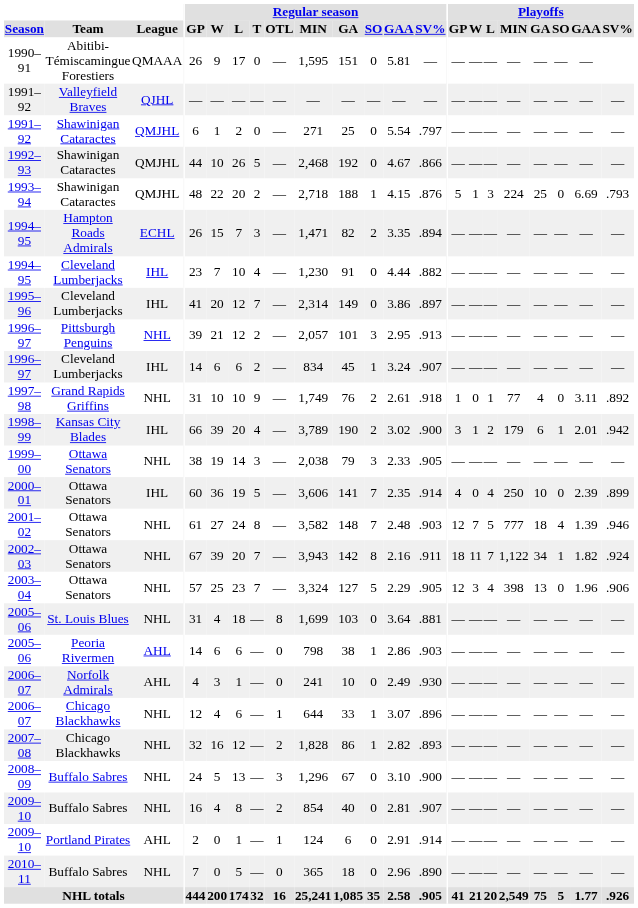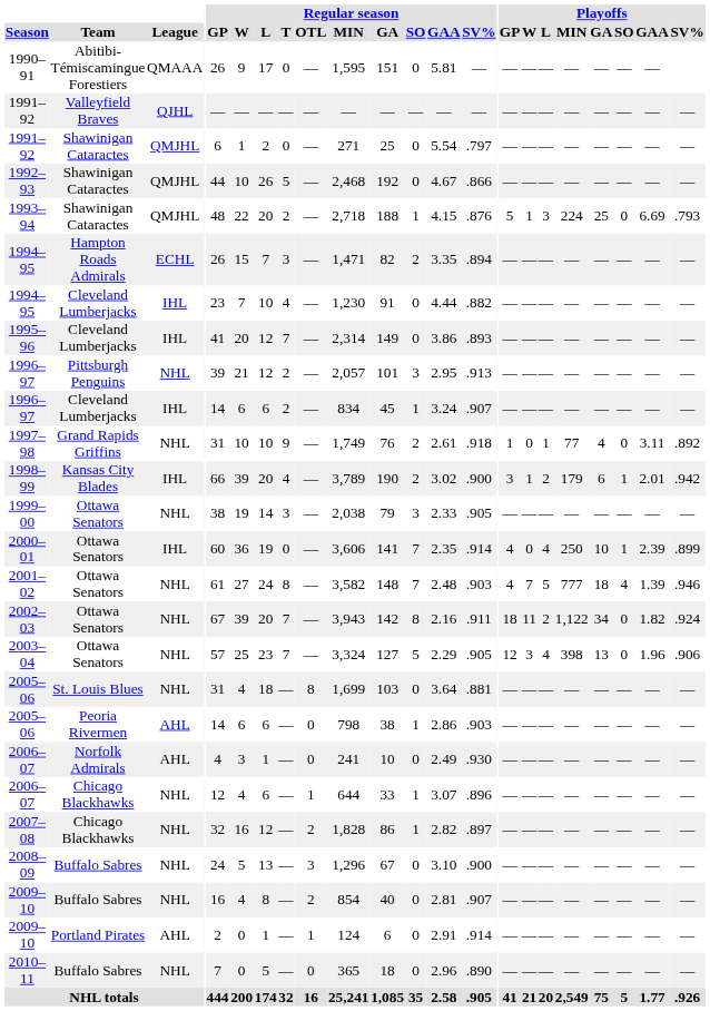 <table border="0" cellpadding="1" cellspacing="0" style="width:95%; text-align:center;">
 <tr bgcolor="#e0e0e0">
 <th colspan="3" bgcolor="#ffffff"></th>
 <th rowspan="99" bgcolor="#ffffff"></th>
 <th colspan="10" bgcolor="#e0e0e0"><a href='#'>Regular season</a></th>
 <th rowspan="99" bgcolor="#ffffff"></th>
 <th colspan="8" bgcolor="#e0e0e0"><a href='#'>Playoffs</a></th>
 </tr>
 <tr bgcolor="#e0e0e0">
 <th><a href='#'>Season</a></th>
 <th>Team</th>
 <th>League</th>
 <th>GP</th>
 <th>W</th>
 <th>L</th>
 <th>T</th>
 <th>OTL</th>
 <th>MIN</th>
 <th>GA</th>
 <th><a href='#'>SO</a></th>
 <th><a href='#'>GAA</a></th>
 <th><a href='#'>SV%</a></th>
 <th>GP</th>
 <th>W</th>
 <th>L</th>
 <th>MIN</th>
 <th>GA</th>
 <th>SO</th>
 <th>GAA</th>
 <th>SV%</th>
 </tr>
 <tr>
 <td>1990–91</td>
 <td>Abitibi-Témiscamingue Forestiers</td>
 <td>QMAAA</td>
 <td>26</td>
 <td>9</td>
 <td>17</td>
 <td>0</td>
 <td>—</td>
 <td>1,595</td>
 <td>151</td>
 <td>0</td>
 <td>5.81</td>
 <td>—</td>
 <td>—</td>
 <td>—</td>
 <td>—</td>
 <td>—</td>
 <td>—</td>
 <td>—</td>
 <td>—</td>
 </tr>
 <tr bgcolor="#f0f0f0">
 <td>1991–92</td>
 <td><a href='#'>Valleyfield Braves</a></td>
 <td><a href='#'>QJHL</a></td>
 <td>—</td>
 <td>—</td>
 <td>—</td>
 <td>—</td>
 <td>—</td>
 <td>—</td>
 <td>—</td>
 <td>—</td>
 <td>—</td>
 <td>—</td>
 <td>—</td>
 <td>—</td>
 <td>—</td>
 <td>—</td>
 <td>—</td>
 <td>—</td>
 <td>—</td>
 <td>—</td>
 </tr>
 <tr>
 <td><a href='#'>1991–92</a></td>
 <td><a href='#'>Shawinigan Cataractes</a></td>
 <td><a href='#'>QMJHL</a></td>
 <td>6</td>
 <td>1</td>
 <td>2</td>
 <td>0</td>
 <td>—</td>
 <td>271</td>
 <td>25</td>
 <td>0</td>
 <td>5.54</td>
 <td>.797</td>
 <td>—</td>
 <td>—</td>
 <td>—</td>
 <td>—</td>
 <td>—</td>
 <td>—</td>
 <td>—</td>
 <td>—</td>
 </tr>
 <tr bgcolor="#f0f0f0">
 <td><a href='#'>1992–93</a></td>
 <td>Shawinigan Cataractes</td>
 <td>QMJHL</td>
 <td>44</td>
 <td>10</td>
 <td>26</td>
 <td>5</td>
 <td>—</td>
 <td>2,468</td>
 <td>192</td>
 <td>0</td>
 <td>4.67</td>
 <td>.866</td>
 <td>—</td>
 <td>—</td>
 <td>—</td>
 <td>—</td>
 <td>—</td>
 <td>—</td>
 <td>—</td>
 <td>—</td>
 </tr>
 <tr>
 <td><a href='#'>1993–94</a></td>
 <td>Shawinigan Cataractes</td>
 <td>QMJHL</td>
 <td>48</td>
 <td>22</td>
 <td>20</td>
 <td>2</td>
 <td>—</td>
 <td>2,718</td>
 <td>188</td>
 <td>1</td>
 <td>4.15</td>
 <td>.876</td>
 <td>5</td>
 <td>1</td>
 <td>3</td>
 <td>224</td>
 <td>25</td>
 <td>0</td>
 <td>6.69</td>
 <td>.793</td>
 </tr>
 <tr bgcolor="#f0f0f0">
 <td><a href='#'>1994–95</a></td>
 <td><a href='#'>Hampton Roads Admirals</a></td>
 <td><a href='#'>ECHL</a></td>
 <td>26</td>
 <td>15</td>
 <td>7</td>
 <td>3</td>
 <td>—</td>
 <td>1,471</td>
 <td>82</td>
 <td>2</td>
 <td>3.35</td>
 <td>.894</td>
 <td>—</td>
 <td>—</td>
 <td>—</td>
 <td>—</td>
 <td>—</td>
 <td>—</td>
 <td>—</td>
 <td>—</td>
 </tr>
 <tr>
 <td><a href='#'>1994–95</a></td>
 <td><a href='#'>Cleveland Lumberjacks</a></td>
 <td><a href='#'>IHL</a></td>
 <td>23</td>
 <td>7</td>
 <td>10</td>
 <td>4</td>
 <td>—</td>
 <td>1,230</td>
 <td>91</td>
 <td>0</td>
 <td>4.44</td>
 <td>.882</td>
 <td>—</td>
 <td>—</td>
 <td>—</td>
 <td>—</td>
 <td>—</td>
 <td>—</td>
 <td>—</td>
 <td>—</td>
 </tr>
 <tr bgcolor="#f0f0f0">
 <td><a href='#'>1995–96</a></td>
 <td>Cleveland Lumberjacks</td>
 <td>IHL</td>
 <td>41</td>
 <td>20</td>
 <td>12</td>
 <td>7</td>
 <td>—</td>
 <td>2,314</td>
 <td>149</td>
 <td>0</td>
 <td>3.86</td>
-<td>.897</td>
+<td>.893</td>
 <td>—</td>
 <td>—</td>
 <td>—</td>
 <td>—</td>
 <td>—</td>
 <td>—</td>
 <td>—</td>
 <td>—</td>
 </tr>
 <tr>
 <td><a href='#'>1996–97</a></td>
 <td><a href='#'>Pittsburgh Penguins</a></td>
 <td><a href='#'>NHL</a></td>
 <td>39</td>
 <td>21</td>
 <td>12</td>
 <td>2</td>
 <td>—</td>
 <td>2,057</td>
 <td>101</td>
 <td>3</td>
 <td>2.95</td>
 <td>.913</td>
 <td>—</td>
 <td>—</td>
 <td>—</td>
 <td>—</td>
 <td>—</td>
 <td>—</td>
 <td>—</td>
 <td>—</td>
 </tr>
 <tr bgcolor="#f0f0f0">
 <td><a href='#'>1996–97</a></td>
 <td>Cleveland Lumberjacks</td>
 <td>IHL</td>
 <td>14</td>
 <td>6</td>
 <td>6</td>
 <td>2</td>
 <td>—</td>
 <td>834</td>
 <td>45</td>
 <td>1</td>
 <td>3.24</td>
 <td>.907</td>
 <td>—</td>
 <td>—</td>
 <td>—</td>
 <td>—</td>
 <td>—</td>
 <td>—</td>
 <td>—</td>
 <td>—</td>
 </tr>
 <tr>
 <td><a href='#'>1997–98</a></td>
 <td><a href='#'>Grand Rapids Griffins</a></td>
 <td>NHL</td>
 <td>31</td>
 <td>10</td>
 <td>10</td>
 <td>9</td>
 <td>—</td>
 <td>1,749</td>
 <td>76</td>
 <td>2</td>
 <td>2.61</td>
 <td>.918</td>
 <td>1</td>
 <td>0</td>
 <td>1</td>
 <td>77</td>
 <td>4</td>
 <td>0</td>
 <td>3.11</td>
 <td>.892</td>
 </tr>
 <tr bgcolor="#f0f0f0">
 <td><a href='#'>1998–99</a></td>
 <td><a href='#'>Kansas City Blades</a></td>
 <td>IHL</td>
 <td>66</td>
 <td>39</td>
 <td>20</td>
 <td>4</td>
 <td>—</td>
 <td>3,789</td>
 <td>190</td>
 <td>2</td>
 <td>3.02</td>
 <td>.900</td>
 <td>3</td>
 <td>1</td>
 <td>2</td>
 <td>179</td>
 <td>6</td>
 <td>1</td>
 <td>2.01</td>
 <td>.942</td>
 </tr>
 <tr>
 <td><a href='#'>1999–00</a></td>
 <td><a href='#'>Ottawa Senators</a></td>
 <td>NHL</td>
 <td>38</td>
 <td>19</td>
 <td>14</td>
 <td>3</td>
 <td>—</td>
 <td>2,038</td>
 <td>79</td>
 <td>3</td>
 <td>2.33</td>
 <td>.905</td>
 <td>—</td>
 <td>—</td>
 <td>—</td>
 <td>—</td>
 <td>—</td>
 <td>—</td>
 <td>—</td>
 <td>—</td>
 </tr>
 <tr bgcolor="#f0f0f0">
 <td><a href='#'>2000–01</a></td>
 <td>Ottawa Senators</td>
 <td>IHL</td>
 <td>60</td>
 <td>36</td>
 <td>19</td>
-<td>5</td>
+<td>0</td>
 <td>—</td>
 <td>3,606</td>
 <td>141</td>
 <td>7</td>
 <td>2.35</td>
 <td>.914</td>
 <td>4</td>
 <td>0</td>
 <td>4</td>
 <td>250</td>
 <td>10</td>
-<td>0</td>
+<td>1</td>
 <td>2.39</td>
 <td>.899</td>
 </tr>
 <tr>
 <td><a href='#'>2001–02</a></td>
 <td>Ottawa Senators</td>
 <td>NHL</td>
 <td>61</td>
 <td>27</td>
 <td>24</td>
 <td>8</td>
 <td>—</td>
 <td>3,582</td>
 <td>148</td>
 <td>7</td>
 <td>2.48</td>
 <td>.903</td>
-<td>12</td>
+<td>4</td>
 <td>7</td>
 <td>5</td>
 <td>777</td>
 <td>18</td>
 <td>4</td>
 <td>1.39</td>
 <td>.946</td>
 </tr>
 <tr bgcolor="#f0f0f0">
 <td><a href='#'>2002–03</a></td>
 <td>Ottawa Senators</td>
 <td>NHL</td>
 <td>67</td>
 <td>39</td>
 <td>20</td>
 <td>7</td>
 <td>—</td>
 <td>3,943</td>
 <td>142</td>
 <td>8</td>
 <td>2.16</td>
 <td>.911</td>
 <td>18</td>
 <td>11</td>
-<td>7</td>
+<td>2</td>
 <td>1,122</td>
 <td>34</td>
-<td>1</td>
+<td>0</td>
 <td>1.82</td>
 <td>.924</td>
 </tr>
 <tr>
 <td><a href='#'>2003–04</a></td>
 <td>Ottawa Senators</td>
 <td>NHL</td>
 <td>57</td>
 <td>25</td>
 <td>23</td>
 <td>7</td>
 <td>—</td>
 <td>3,324</td>
 <td>127</td>
 <td>5</td>
 <td>2.29</td>
 <td>.905</td>
 <td>12</td>
 <td>3</td>
 <td>4</td>
 <td>398</td>
 <td>13</td>
 <td>0</td>
 <td>1.96</td>
 <td>.906</td>
 </tr>
 <tr bgcolor="#f0f0f0">
 <td><a href='#'>2005–06</a></td>
 <td><a href='#'>St. Louis Blues</a></td>
 <td>NHL</td>
 <td>31</td>
 <td>4</td>
 <td>18</td>
 <td>—</td>
 <td>8</td>
 <td>1,699</td>
 <td>103</td>
 <td>0</td>
 <td>3.64</td>
 <td>.881</td>
 <td>—</td>
 <td>—</td>
 <td>—</td>
 <td>—</td>
 <td>—</td>
 <td>—</td>
 <td>—</td>
 <td>—</td>
 </tr>
 <tr>
 <td><a href='#'>2005–06</a></td>
 <td><a href='#'>Peoria Rivermen</a></td>
 <td><a href='#'>AHL</a></td>
 <td>14</td>
 <td>6</td>
 <td>6</td>
 <td>—</td>
 <td>0</td>
 <td>798</td>
 <td>38</td>
 <td>1</td>
 <td>2.86</td>
 <td>.903</td>
 <td>—</td>
 <td>—</td>
 <td>—</td>
 <td>—</td>
 <td>—</td>
 <td>—</td>
 <td>—</td>
 <td>—</td>
 </tr>
 <tr bgcolor="#f0f0f0">
 <td><a href='#'>2006–07</a></td>
 <td><a href='#'>Norfolk Admirals</a></td>
 <td>AHL</td>
 <td>4</td>
 <td>3</td>
 <td>1</td>
 <td>—</td>
 <td>0</td>
 <td>241</td>
 <td>10</td>
 <td>0</td>
 <td>2.49</td>
 <td>.930</td>
 <td>—</td>
 <td>—</td>
 <td>—</td>
 <td>—</td>
 <td>—</td>
 <td>—</td>
 <td>—</td>
 <td>—</td>
 </tr>
 <tr>
 <td><a href='#'>2006–07</a></td>
 <td><a href='#'>Chicago Blackhawks</a></td>
 <td>NHL</td>
 <td>12</td>
 <td>4</td>
 <td>6</td>
 <td>—</td>
 <td>1</td>
 <td>644</td>
 <td>33</td>
 <td>1</td>
 <td>3.07</td>
 <td>.896</td>
 <td>—</td>
 <td>—</td>
 <td>—</td>
 <td>—</td>
 <td>—</td>
 <td>—</td>
 <td>—</td>
 <td>—</td>
 </tr>
 <tr bgcolor="#f0f0f0">
 <td><a href='#'>2007–08</a></td>
 <td>Chicago Blackhawks</td>
 <td>NHL</td>
 <td>32</td>
 <td>16</td>
 <td>12</td>
 <td>—</td>
 <td>2</td>
 <td>1,828</td>
 <td>86</td>
 <td>1</td>
 <td>2.82</td>
-<td>.893</td>
+<td>.897</td>
 <td>—</td>
 <td>—</td>
 <td>—</td>
 <td>—</td>
 <td>—</td>
 <td>—</td>
 <td>—</td>
 <td>—</td>
 </tr>
 <tr>
 <td><a href='#'>2008–09</a></td>
 <td><a href='#'>Buffalo Sabres</a></td>
 <td>NHL</td>
 <td>24</td>
 <td>5</td>
 <td>13</td>
 <td>—</td>
 <td>3</td>
 <td>1,296</td>
 <td>67</td>
 <td>0</td>
 <td>3.10</td>
 <td>.900</td>
 <td>—</td>
 <td>—</td>
 <td>—</td>
 <td>—</td>
 <td>—</td>
 <td>—</td>
 <td>—</td>
 <td>—</td>
 </tr>
 <tr bgcolor="#f0f0f0">
 <td><a href='#'>2009–10</a></td>
 <td>Buffalo Sabres</td>
 <td>NHL</td>
 <td>16</td>
 <td>4</td>
 <td>8</td>
 <td>—</td>
 <td>2</td>
 <td>854</td>
 <td>40</td>
 <td>0</td>
 <td>2.81</td>
 <td>.907</td>
 <td>—</td>
 <td>—</td>
 <td>—</td>
 <td>—</td>
 <td>—</td>
 <td>—</td>
 <td>—</td>
 <td>—</td>
 </tr>
 <tr>
 <td><a href='#'>2009–10</a></td>
 <td><a href='#'>Portland Pirates</a></td>
 <td>AHL</td>
 <td>2</td>
 <td>0</td>
 <td>1</td>
 <td>—</td>
 <td>1</td>
 <td>124</td>
 <td>6</td>
 <td>0</td>
 <td>2.91</td>
 <td>.914</td>
 <td>—</td>
 <td>—</td>
 <td>—</td>
 <td>—</td>
 <td>—</td>
 <td>—</td>
 <td>—</td>
 <td>—</td>
 </tr>
 <tr bgcolor="#f0f0f0">
 <td><a href='#'>2010–11</a></td>
 <td>Buffalo Sabres</td>
 <td>NHL</td>
 <td>7</td>
 <td>0</td>
 <td>5</td>
 <td>—</td>
 <td>0</td>
 <td>365</td>
 <td>18</td>
 <td>0</td>
 <td>2.96</td>
 <td>.890</td>
 <td>—</td>
 <td>—</td>
 <td>—</td>
 <td>—</td>
 <td>—</td>
 <td>—</td>
 <td>—</td>
 <td>—</td>
 </tr>
 <tr bgcolor="#e0e0e0">
 <th colspan=3>NHL totals</th>
 <th>444</th>
 <th>200</th>
 <th>174</th>
 <th>32</th>
 <th>16</th>
 <th>25,241</th>
 <th>1,085</th>
 <th>35</th>
 <th>2.58</th>
 <th>.905</th>
 <th>41</th>
 <th>21</th>
 <th>20</th>
 <th>2,549</th>
 <th>75</th>
 <th>5</th>
 <th>1.77</th>
 <th>.926</th>
 </tr>
 </table>
